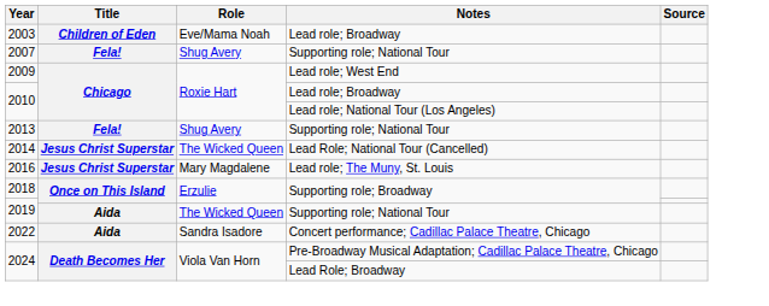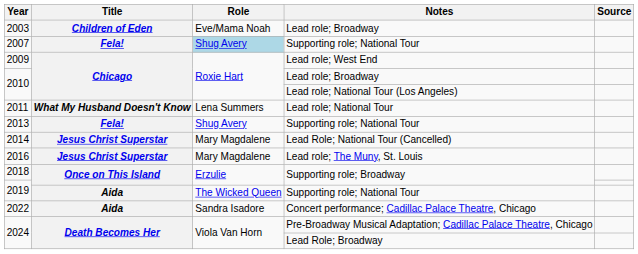 <table class="wikitable sortable plainrowheaders">
 <tr>
 <th scope="col">Year</th>
 <th scope="col">Title</th>
 <th scope="col">Role</th>
 <th scope="col" class="unsortable">Notes</th>
 <th scope="col" class="unsortable">Source</th>
 </tr>
 <tr>
 <td>2003</td>
 <th scope="row"><em><a href='#'>Children of Eden</a></em></th>
 <td>Eve/Mama Noah</td>
 <td>Lead role; Broadway</td>
 <td><div></div></td>
 </tr>
 <tr>
 <td>2007</td>
 <th scope="row"><em><a href='#'>Fela!</a></em></th>
-<td><a href='#'>Shug Avery</a></td>
+<td style="background: lightblue;"><a href='#'>Shug Avery</a></td>
 <td>Supporting role; National Tour</td>
 <td><div></div></td>
 </tr>
 <tr>
 <td>2009</td>
 <th scope="row" rowspan="3"><em><a href='#'>Chicago</a></em></th>
 <td rowspan="3"><a href='#'>Roxie Hart</a></td>
 <td>Lead role; West End</td>
 <td><div></div></td>
 </tr>
 <tr>
 <td rowspan="2">2010</td>
 <td>Lead role; Broadway</td>
 <td><div></div></td>
 </tr>
 <tr>
 <td>Lead role; National Tour (Los Angeles)</td>
 <td><div></div></td>
 </tr>
 <tr>
+<td>2011</td>
+<th scope="row"><em>What My Husband Doesn't Know</em></th>
+<td>Lena Summers</td>
+<td>Lead role; National Tour</td>
+<td><div></div></td>
+</tr>
+<tr>
 <td>2013</td>
 <th scope="row"><em><a href='#'>Fela!</a></em></th>
 <td><a href='#'>Shug Avery</a></td>
 <td>Supporting role; National Tour</td>
 <td><div></div></td>
 </tr>
 <tr>
 <td>2014</td>
 <th scope="row"><em><a href='#'>Jesus Christ Superstar</a></em></th>
-<td><a href='#'>The Wicked Queen</a></td>
+<td>Mary Magdalene</td>
 <td>Lead Role; National Tour (Cancelled)</td>
 <td><div></div></td>
 </tr>
 <tr>
 <td>2016</td>
 <th scope="row"><em><a href='#'>Jesus Christ Superstar</a></em></th>
 <td>Mary Magdalene</td>
 <td>Lead role; <a href='#'>The Muny</a>, St. Louis</td>
 <td><div></div></td>
 </tr>
 <tr>
 <td>2018</td>
 <th scope="row" rowspan="2"><em><a href='#'>Once on This Island</a></em></th>
 <td rowspan="2"><a href='#'>Erzulie</a></td>
 <td rowspan="2">Supporting role; Broadway</td>
 <td><div></div></td>
 </tr>
 <tr>
 <td rowspan="2">2019</td>
 <td><div></div></td>
 </tr>
 <tr>
 <th scope="row"><em>Aida</em></th>
 <td><a href='#'>The Wicked Queen</a></td>
 <td>Supporting role; National Tour</td>
 <td><div></div></td>
 </tr>
 <tr>
 <td>2022</td>
 <th scope="row"><em>Aida</em></th>
 <td>Sandra Isadore</td>
 <td>Concert performance; <a href='#'>Cadillac Palace Theatre</a>, Chicago</td>
 <td><div></div></td>
 </tr>
 <tr>
 <td rowspan="2">2024</td>
 <th scope="row" rowspan="2"><em><a href='#'>Death Becomes Her</a></em></th>
 <td rowspan="2">Viola Van Horn</td>
 <td>Pre-Broadway Musical Adaptation; <a href='#'>Cadillac Palace Theatre</a>, Chicago</td>
 <td><div></div></td>
 </tr>
 <tr>
 <td>Lead Role; Broadway</td>
 <td><div></div></td>
 </tr>
 </table>
